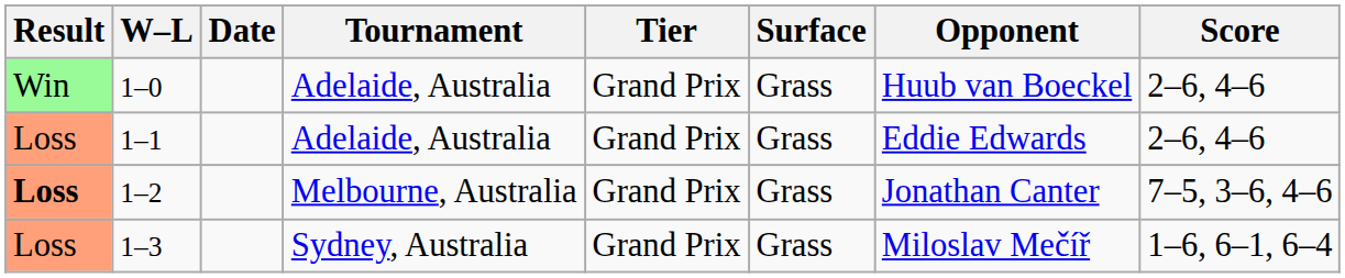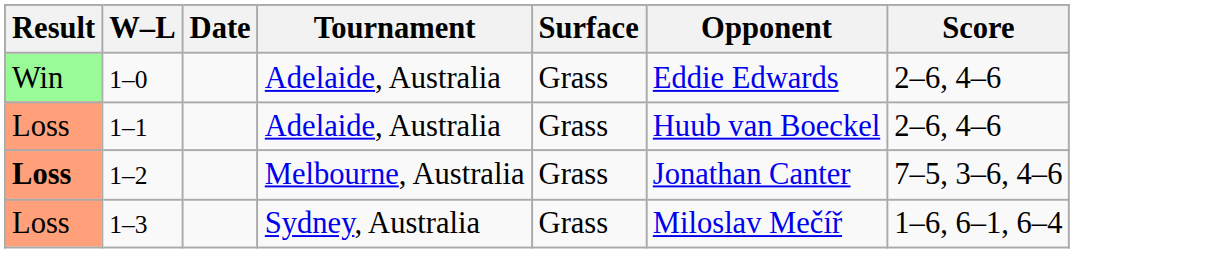 <table class="sortable wikitable">
 <tr>
 <th>Result</th>
 <th class=unsortable>W–L</th>
 <th>Date</th>
 <th>Tournament</th>
-<th>Tier</th>
 <th>Surface</th>
 <th>Opponent</th>
 <th class=unsortable>Score</th>
 </tr>
 <tr>
 <td style="background:#98fb98;">Win</td>
 <td><small>1–0</small></td>
 <td><a href='#'></a></td>
 <td><a href='#'>Adelaide</a>, Australia</td>
-<td>Grand Prix</td>
 <td>Grass</td>
-<td> <a href='#'>Huub van Boeckel</a></td>
+<td> <a href='#'>Eddie Edwards</a></td>
 <td>2–6, 4–6</td>
 </tr>
 <tr>
 <td style="background:#ffa07a;">Loss</td>
 <td><small>1–1</small></td>
 <td><a href='#'></a></td>
 <td><a href='#'>Adelaide</a>, Australia</td>
-<td>Grand Prix</td>
 <td>Grass</td>
-<td> <a href='#'>Eddie Edwards</a></td>
+<td> <a href='#'>Huub van Boeckel</a></td>
 <td>2–6, 4–6</td>
 </tr>
 <tr>
 <td style="background:#ffa07a;"><strong>Loss</strong></td>
 <td><small>1–2</small></td>
 <td><a href='#'></a></td>
 <td><a href='#'>Melbourne</a>, Australia</td>
-<td>Grand Prix</td>
 <td>Grass</td>
 <td> <a href='#'>Jonathan Canter</a></td>
 <td>7–5, 3–6, 4–6</td>
 </tr>
 <tr>
 <td style="background:#ffa07a;">Loss</td>
 <td><small>1–3</small></td>
 <td><a href='#'></a></td>
 <td><a href='#'>Sydney</a>, Australia</td>
-<td>Grand Prix</td>
 <td>Grass</td>
 <td> <a href='#'>Miloslav Mečíř</a></td>
 <td>1–6, 6–1, 6–4</td>
 </tr>
 </table>
